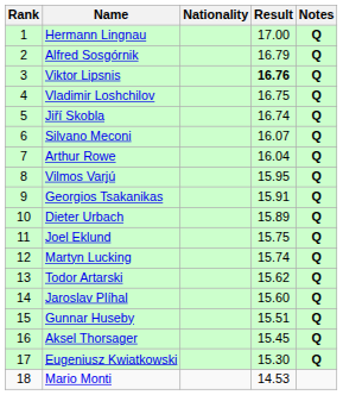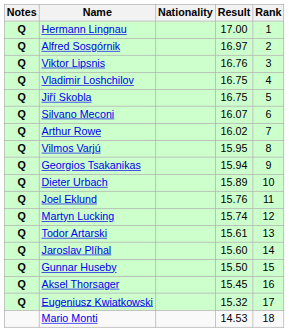 <table class="wikitable sortable" style="text-align:center">
 <tr>
-<th>Rank</th>
+<th>Notes</th>
 <th>Name</th>
 <th>Nationality</th>
 <th>Result</th>
-<th>Notes</th>
+<th>Rank</th>
 </tr>
 <tr bgcolor=ccffcc>
-<td>1</td>
+<td><strong>Q</strong></td>
 <td align=left><a href='#'>Hermann Lingnau</a></td>
 <td align=left></td>
 <td>17.00</td>
-<td><strong>Q</strong></td>
+<td>1</td>
 </tr>
 <tr bgcolor=ccffcc>
-<td>2</td>
+<td><strong>Q</strong></td>
 <td align=left><a href='#'>Alfred Sosgórnik</a></td>
 <td align=left></td>
-<td>16.79</td>
-<td><strong>Q</strong></td>
+<td>16.97</td>
+<td>2</td>
 </tr>
 <tr bgcolor=ccffcc>
-<td>3</td>
+<td><strong>Q</strong></td>
 <td align=left><a href='#'>Viktor Lipsnis</a></td>
 <td align=left></td>
-<td><strong>16.76</strong></td>
-<td><strong>Q</strong></td>
+<td>16.76</td>
+<td>3</td>
 </tr>
 <tr bgcolor=ccffcc>
-<td>4</td>
+<td><strong>Q</strong></td>
 <td align=left><a href='#'>Vladimir Loshchilov</a></td>
 <td align=left></td>
 <td>16.75</td>
-<td><strong>Q</strong></td>
+<td>4</td>
 </tr>
 <tr bgcolor=ccffcc>
-<td>5</td>
+<td><strong>Q</strong></td>
 <td align=left><a href='#'>Jiří Skobla</a></td>
 <td align=left></td>
-<td>16.74</td>
-<td><strong>Q</strong></td>
+<td>16.75</td>
+<td>5</td>
 </tr>
 <tr bgcolor=ccffcc>
-<td>6</td>
+<td><strong>Q</strong></td>
 <td align=left><a href='#'>Silvano Meconi</a></td>
 <td align=left></td>
 <td>16.07</td>
-<td><strong>Q</strong></td>
+<td>6</td>
 </tr>
 <tr bgcolor=ccffcc>
-<td>7</td>
+<td><strong>Q</strong></td>
 <td align=left><a href='#'>Arthur Rowe</a></td>
 <td align=left></td>
-<td>16.04</td>
-<td><strong>Q</strong></td>
+<td>16.02</td>
+<td>7</td>
 </tr>
 <tr bgcolor=ccffcc>
-<td>8</td>
+<td><strong>Q</strong></td>
 <td align=left><a href='#'>Vilmos Varjú</a></td>
 <td align=left></td>
 <td>15.95</td>
-<td><strong>Q</strong></td>
+<td>8</td>
 </tr>
 <tr bgcolor=ccffcc>
-<td>9</td>
+<td><strong>Q</strong></td>
 <td align=left><a href='#'>Georgios Tsakanikas</a></td>
 <td align=left></td>
-<td>15.91</td>
-<td><strong>Q</strong></td>
+<td>15.94</td>
+<td>9</td>
 </tr>
 <tr bgcolor=ccffcc>
-<td>10</td>
+<td><strong>Q</strong></td>
 <td align=left><a href='#'>Dieter Urbach</a></td>
 <td align=left></td>
 <td>15.89</td>
-<td><strong>Q</strong></td>
+<td>10</td>
 </tr>
 <tr bgcolor=ccffcc>
-<td>11</td>
+<td><strong>Q</strong></td>
 <td align=left><a href='#'>Joel Eklund</a></td>
 <td align=left></td>
-<td>15.75</td>
-<td><strong>Q</strong></td>
+<td>15.76</td>
+<td>11</td>
 </tr>
 <tr bgcolor=ccffcc>
-<td>12</td>
+<td><strong>Q</strong></td>
 <td align=left><a href='#'>Martyn Lucking</a></td>
 <td align=left></td>
 <td>15.74</td>
-<td><strong>Q</strong></td>
+<td>12</td>
 </tr>
 <tr bgcolor=ccffcc>
-<td>13</td>
+<td><strong>Q</strong></td>
 <td align=left><a href='#'>Todor Artarski</a></td>
 <td align=left></td>
-<td>15.62</td>
-<td><strong>Q</strong></td>
+<td>15.61</td>
+<td>13</td>
 </tr>
 <tr bgcolor=ccffcc>
-<td>14</td>
+<td><strong>Q</strong></td>
 <td align=left><a href='#'>Jaroslav Plíhal</a></td>
 <td align=left></td>
 <td>15.60</td>
-<td><strong>Q</strong></td>
+<td>14</td>
 </tr>
 <tr bgcolor=ccffcc>
-<td>15</td>
+<td><strong>Q</strong></td>
 <td align=left><a href='#'>Gunnar Huseby</a></td>
 <td align=left></td>
-<td>15.51</td>
-<td><strong>Q</strong></td>
+<td>15.50</td>
+<td>15</td>
 </tr>
 <tr bgcolor=ccffcc>
-<td>16</td>
+<td><strong>Q</strong></td>
 <td align=left><a href='#'>Aksel Thorsager</a></td>
 <td align=left></td>
 <td>15.45</td>
-<td><strong>Q</strong></td>
+<td>16</td>
 </tr>
 <tr bgcolor=ccffcc>
-<td>17</td>
+<td><strong>Q</strong></td>
 <td align=left><a href='#'>Eugeniusz Kwiatkowski</a></td>
 <td align=left></td>
-<td>15.30</td>
-<td><strong>Q</strong></td>
+<td>15.32</td>
+<td>17</td>
 </tr>
 <tr>
-<td>18</td>
+<td></td>
 <td align=left><a href='#'>Mario Monti</a></td>
 <td align=left></td>
 <td>14.53</td>
-<td></td>
+<td>18</td>
 </tr>
 </table>
